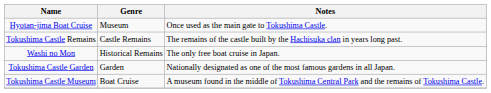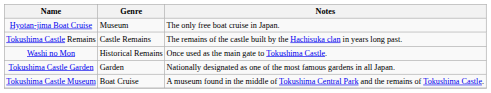 <table class="wikitable" style="font-size:small;">
 <tr>
 <th>Name</th>
 <th>Genre</th>
 <th>Notes</th>
 </tr>
 <tr>
 <td style="text-align:center;"><a href='#'>Hyotan-jima Boat Cruise</a></td>
 <td>Museum</td>
-<td>Once used as the main gate to <a href='#'>Tokushima Castle</a>.</td>
+<td>The only free boat cruise in Japan.</td>
 </tr>
 <tr>
 <td style="text-align:center;"><a href='#'>Tokushima Castle</a> Remains</td>
 <td>Castle Remains</td>
 <td>The remains of the castle built by the <a href='#'>Hachisuka clan</a> in years long past.</td>
 </tr>
 <tr>
 <td style="text-align:center;"><a href='#'>Washi no Mon</a></td>
 <td>Historical Remains</td>
-<td>The only free boat cruise in Japan.</td>
+<td>Once used as the main gate to <a href='#'>Tokushima Castle</a>.</td>
 </tr>
 <tr>
 <td style="text-align:center;"><a href='#'>Tokushima Castle Garden</a></td>
 <td>Garden</td>
 <td>Nationally designated as one of the most famous gardens in all Japan.</td>
 </tr>
 <tr>
 <td style="text-align:center;"><a href='#'>Tokushima Castle Museum</a></td>
 <td>Boat Cruise</td>
 <td>A museum found in the middle of <a href='#'>Tokushima Central Park</a> and the remains of <a href='#'>Tokushima Castle</a>.</td>
 </tr>
 <tr>
 </tr>
 </table>
